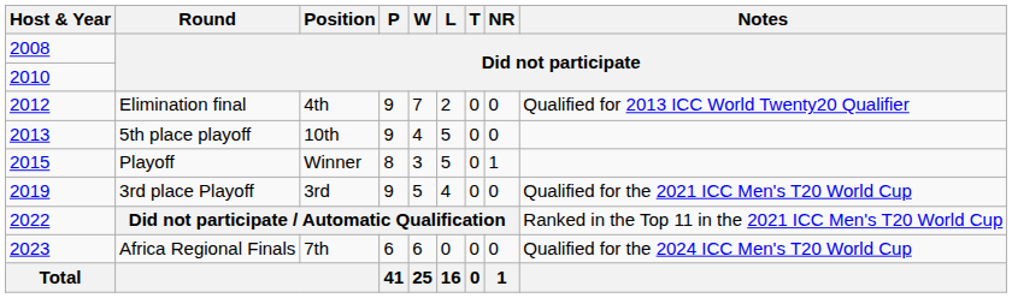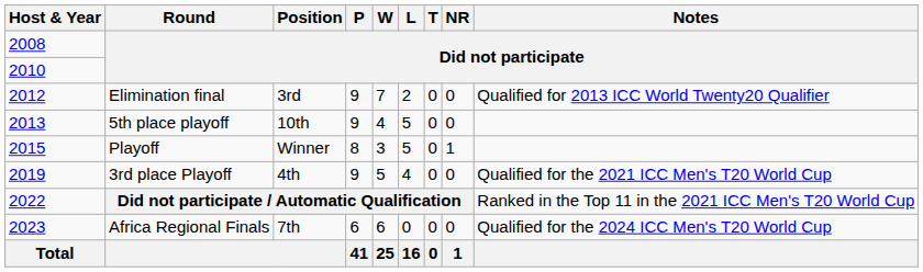 <table class="wikitable">
 <tr>
 <th>Host & Year</th>
 <th>Round</th>
 <th>Position</th>
 <th>P</th>
 <th>W</th>
 <th>L</th>
 <th>T</th>
 <th>NR</th>
 <th>Notes</th>
 </tr>
 <tr>
 <td><a href='#'>2008</a></td>
 <th colspan="8" rowspan="2">Did not participate</th>
 </tr>
 <tr>
 <td><a href='#'>2010</a></td>
 </tr>
 <tr>
 <td><a href='#'>2012</a></td>
 <td>Elimination final</td>
-<td>4th</td>
+<td>3rd</td>
 <td>9</td>
 <td>7</td>
 <td>2</td>
 <td>0</td>
 <td>0</td>
 <td>Qualified for <a href='#'>2013 ICC World Twenty20 Qualifier</a></td>
 </tr>
 <tr>
 <td><a href='#'>2013</a></td>
 <td>5th place playoff</td>
 <td>10th</td>
 <td>9</td>
 <td>4</td>
 <td>5</td>
 <td>0</td>
 <td>0</td>
 <td></td>
 </tr>
 <tr>
 <td><a href='#'>2015</a></td>
 <td>Playoff</td>
 <td>Winner</td>
 <td>8</td>
 <td>3</td>
 <td>5</td>
 <td>0</td>
 <td>1</td>
 <td></td>
 </tr>
 <tr>
 <td><a href='#'>2019</a></td>
 <td>3rd place Playoff</td>
-<td>3rd</td>
+<td>4th</td>
 <td>9</td>
 <td>5</td>
 <td>4</td>
 <td>0</td>
 <td>0</td>
 <td>Qualified for the <a href='#'>2021 ICC Men's T20 World Cup</a></td>
 </tr>
 <tr>
 <td><a href='#'>2022</a></td>
 <th colspan="7">Did not participate / Automatic Qualification</th>
 <td>Ranked in the Top 11 in the <a href='#'>2021 ICC Men's T20 World Cup</a></td>
 </tr>
 <tr>
 <td><a href='#'>2023</a></td>
 <td>Africa Regional Finals</td>
 <td>7th</td>
 <td>6</td>
 <td>6</td>
 <td>0</td>
 <td>0</td>
 <td>0</td>
 <td>Qualified for the <a href='#'>2024 ICC Men's T20 World Cup</a></td>
 </tr>
 <tr>
 <th>Total</th>
 <th colspan="2"></th>
 <th>41</th>
 <th>25</th>
 <th>16</th>
 <th>0</th>
 <th>1</th>
 <th></th>
 </tr>
 </table>
